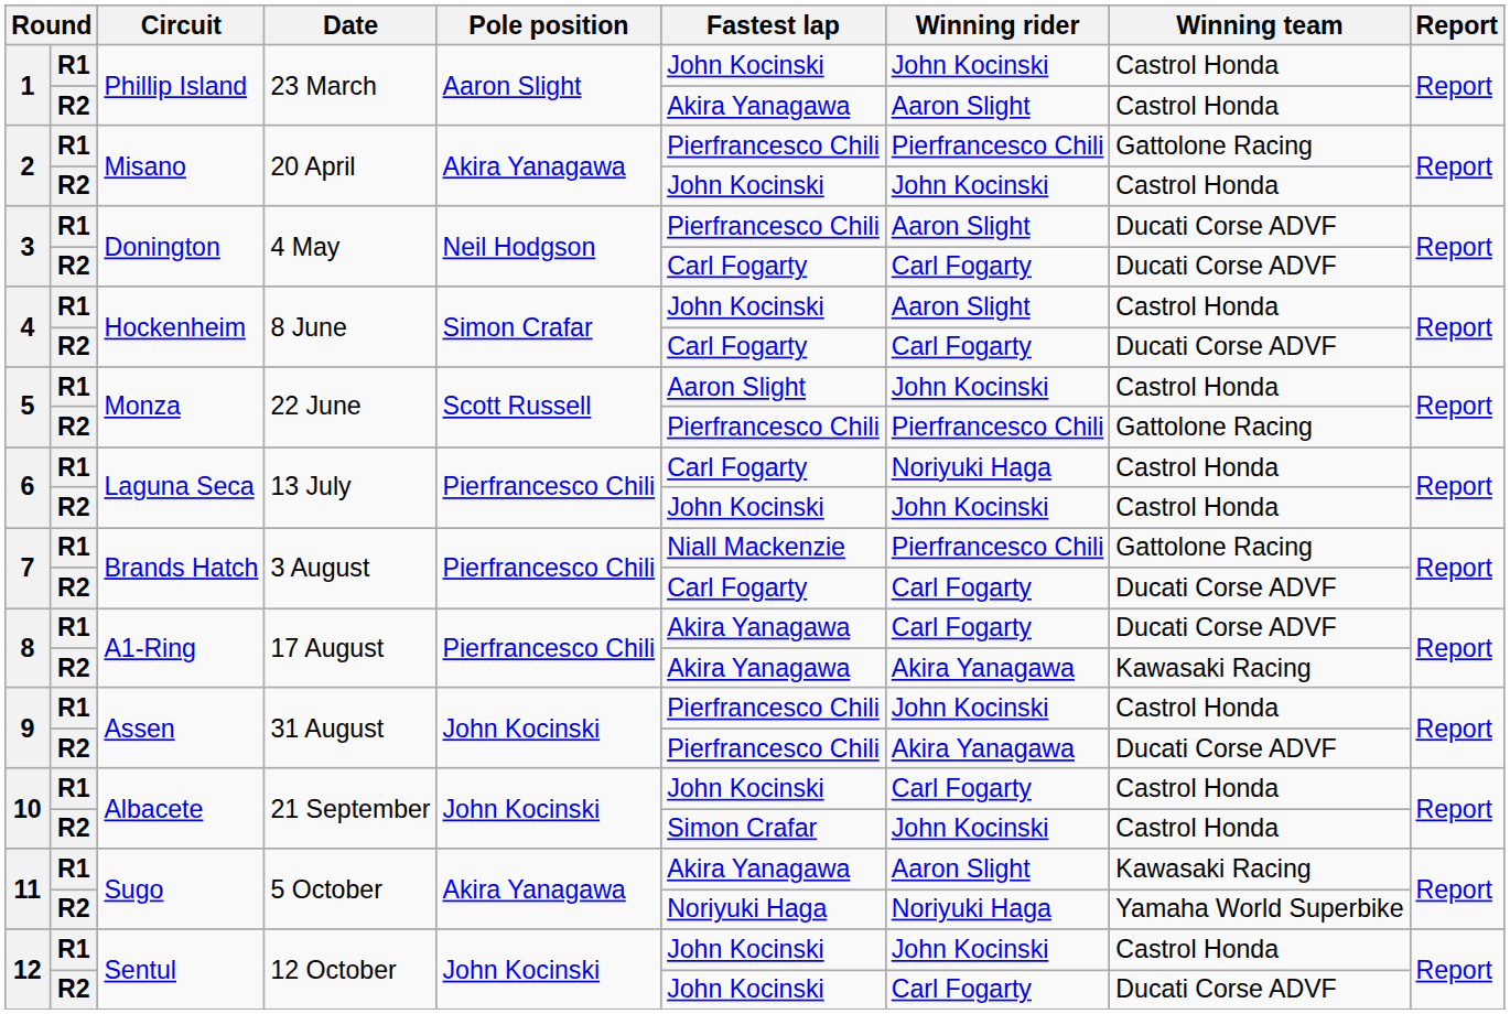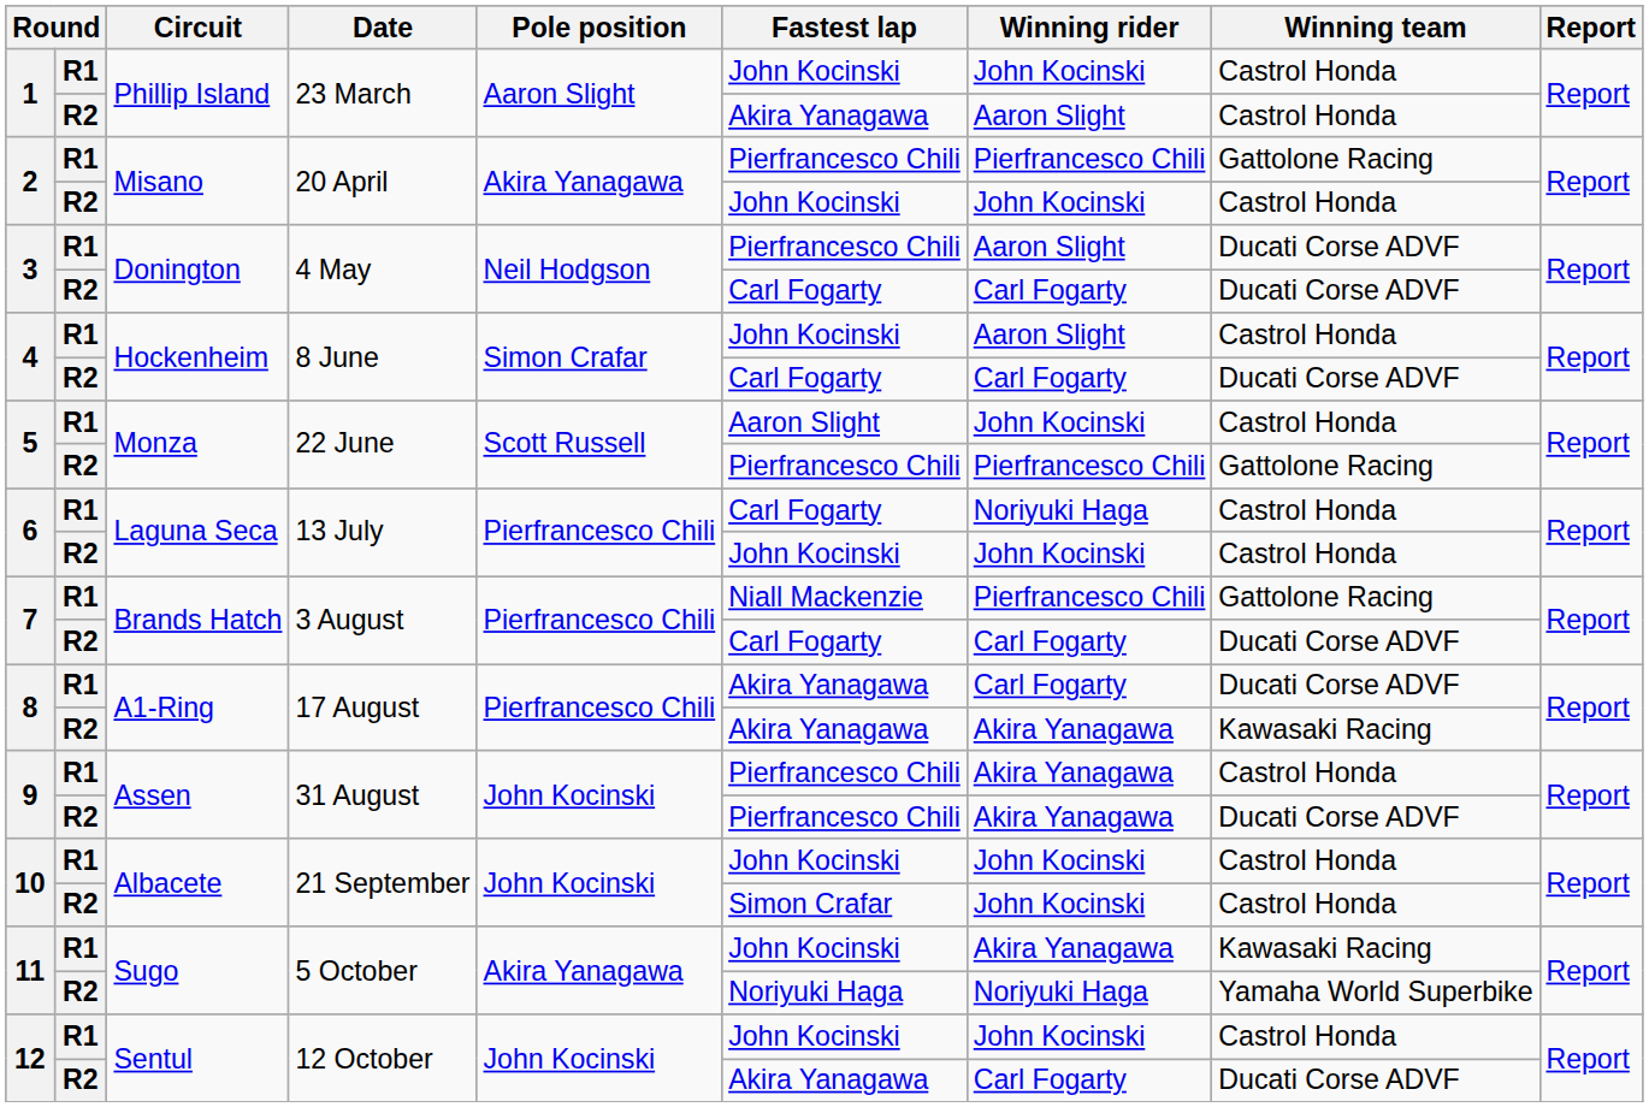 <table class="wikitable" style="font-size: 85%">
 <tr>
 <th colspan=2>Round</th>
 <th>Circuit</th>
 <th>Date</th>
 <th>Pole position</th>
 <th>Fastest lap</th>
 <th>Winning rider</th>
 <th>Winning team</th>
 <th>Report</th>
 </tr>
 <tr>
 <th rowspan=2>1</th>
 <th>R1</th>
 <td rowspan=2> <a href='#'>Phillip Island</a></td>
 <td rowspan=2>23 March</td>
 <td rowspan=2> <a href='#'>Aaron Slight</a></td>
 <td> <a href='#'>John Kocinski</a></td>
 <td> <a href='#'>John Kocinski</a></td>
 <td>Castrol Honda</td>
 <td rowspan=2><a href='#'>Report</a></td>
 </tr>
 <tr>
 <th>R2</th>
 <td> <a href='#'>Akira Yanagawa</a></td>
 <td> <a href='#'>Aaron Slight</a></td>
 <td>Castrol Honda</td>
 </tr>
 <tr>
 <th rowspan=2>2</th>
 <th>R1</th>
 <td rowspan=2> <a href='#'>Misano</a></td>
 <td rowspan=2>20 April</td>
 <td rowspan=2> <a href='#'>Akira Yanagawa</a></td>
 <td> <a href='#'>Pierfrancesco Chili</a></td>
 <td> <a href='#'>Pierfrancesco Chili</a></td>
 <td>Gattolone Racing</td>
 <td rowspan=2><a href='#'>Report</a></td>
 </tr>
 <tr>
 <th>R2</th>
 <td> <a href='#'>John Kocinski</a></td>
 <td> <a href='#'>John Kocinski</a></td>
 <td>Castrol Honda</td>
 </tr>
 <tr>
 <th rowspan=2>3</th>
 <th>R1</th>
 <td rowspan=2> <a href='#'>Donington</a></td>
 <td rowspan=2>4 May</td>
 <td rowspan=2> <a href='#'>Neil Hodgson</a></td>
 <td> <a href='#'>Pierfrancesco Chili</a></td>
 <td> <a href='#'>Aaron Slight</a></td>
 <td>Ducati Corse ADVF</td>
 <td rowspan=2><a href='#'>Report</a></td>
 </tr>
 <tr>
 <th>R2</th>
 <td> <a href='#'>Carl Fogarty</a></td>
 <td> <a href='#'>Carl Fogarty</a></td>
 <td>Ducati Corse ADVF</td>
 </tr>
 <tr>
 <th rowspan=2>4</th>
 <th>R1</th>
 <td rowspan=2> <a href='#'>Hockenheim</a></td>
 <td rowspan=2>8 June</td>
 <td rowspan=2> <a href='#'>Simon Crafar</a></td>
 <td> <a href='#'>John Kocinski</a></td>
 <td> <a href='#'>Aaron Slight</a></td>
 <td>Castrol Honda</td>
 <td rowspan=2><a href='#'>Report</a></td>
 </tr>
 <tr>
 <th>R2</th>
 <td> <a href='#'>Carl Fogarty</a></td>
 <td> <a href='#'>Carl Fogarty</a></td>
 <td>Ducati Corse ADVF</td>
 </tr>
 <tr>
 <th rowspan=2>5</th>
 <th>R1</th>
 <td rowspan=2> <a href='#'>Monza</a></td>
 <td rowspan=2>22 June</td>
 <td rowspan=2> <a href='#'>Scott Russell</a></td>
 <td> <a href='#'>Aaron Slight</a></td>
 <td> <a href='#'>John Kocinski</a></td>
 <td>Castrol Honda</td>
 <td rowspan=2><a href='#'>Report</a></td>
 </tr>
 <tr>
 <th>R2</th>
 <td> <a href='#'>Pierfrancesco Chili</a></td>
 <td> <a href='#'>Pierfrancesco Chili</a></td>
 <td>Gattolone Racing</td>
 </tr>
 <tr>
 <th rowspan=2>6</th>
 <th>R1</th>
 <td rowspan=2> <a href='#'>Laguna Seca</a></td>
 <td rowspan=2>13 July</td>
 <td rowspan=2> <a href='#'>Pierfrancesco Chili</a></td>
 <td> <a href='#'>Carl Fogarty</a></td>
 <td> <a href='#'>Noriyuki Haga</a></td>
 <td>Castrol Honda</td>
 <td rowspan=2><a href='#'>Report</a></td>
 </tr>
 <tr>
 <th>R2</th>
 <td> <a href='#'>John Kocinski</a></td>
 <td> <a href='#'>John Kocinski</a></td>
 <td>Castrol Honda</td>
 </tr>
 <tr>
 <th rowspan=2>7</th>
 <th>R1</th>
 <td rowspan=2> <a href='#'>Brands Hatch</a></td>
 <td rowspan=2>3 August</td>
 <td rowspan=2> <a href='#'>Pierfrancesco Chili</a></td>
 <td> <a href='#'>Niall Mackenzie</a></td>
 <td> <a href='#'>Pierfrancesco Chili</a></td>
 <td>Gattolone Racing</td>
 <td rowspan=2><a href='#'>Report</a></td>
 </tr>
 <tr>
 <th>R2</th>
 <td> <a href='#'>Carl Fogarty</a></td>
 <td> <a href='#'>Carl Fogarty</a></td>
 <td>Ducati Corse ADVF</td>
 </tr>
 <tr>
 <th rowspan=2>8</th>
 <th>R1</th>
 <td rowspan=2> <a href='#'>A1-Ring</a></td>
 <td rowspan=2>17 August</td>
 <td rowspan=2> <a href='#'>Pierfrancesco Chili</a></td>
 <td> <a href='#'>Akira Yanagawa</a></td>
 <td> <a href='#'>Carl Fogarty</a></td>
 <td>Ducati Corse ADVF</td>
 <td rowspan=2><a href='#'>Report</a></td>
 </tr>
 <tr>
 <th>R2</th>
 <td> <a href='#'>Akira Yanagawa</a></td>
 <td> <a href='#'>Akira Yanagawa</a></td>
 <td>Kawasaki Racing</td>
 </tr>
 <tr>
 <th rowspan=2>9</th>
 <th>R1</th>
 <td rowspan=2> <a href='#'>Assen</a></td>
 <td rowspan=2>31 August</td>
 <td rowspan=2> <a href='#'>John Kocinski</a></td>
 <td> <a href='#'>Pierfrancesco Chili</a></td>
-<td> <a href='#'>John Kocinski</a></td>
+<td> <a href='#'>Akira Yanagawa</a></td>
 <td>Castrol Honda</td>
 <td rowspan=2><a href='#'>Report</a></td>
 </tr>
 <tr>
 <th>R2</th>
 <td> <a href='#'>Pierfrancesco Chili</a></td>
 <td> <a href='#'>Akira Yanagawa</a></td>
 <td>Ducati Corse ADVF</td>
 </tr>
 <tr>
 <th rowspan=2>10</th>
 <th>R1</th>
 <td rowspan=2> <a href='#'>Albacete</a></td>
 <td rowspan=2>21 September</td>
 <td rowspan=2> <a href='#'>John Kocinski</a></td>
 <td> <a href='#'>John Kocinski</a></td>
-<td> <a href='#'>Carl Fogarty</a></td>
+<td> <a href='#'>John Kocinski</a></td>
 <td>Castrol Honda</td>
 <td rowspan=2><a href='#'>Report</a></td>
 </tr>
 <tr>
 <th>R2</th>
 <td> <a href='#'>Simon Crafar</a></td>
 <td> <a href='#'>John Kocinski</a></td>
 <td>Castrol Honda</td>
 </tr>
 <tr>
 <th rowspan=2>11</th>
 <th>R1</th>
 <td rowspan=2> <a href='#'>Sugo</a></td>
 <td rowspan=2>5 October</td>
 <td rowspan=2> <a href='#'>Akira Yanagawa</a></td>
+<td> <a href='#'>John Kocinski</a></td>
 <td> <a href='#'>Akira Yanagawa</a></td>
-<td> <a href='#'>Aaron Slight</a></td>
 <td>Kawasaki Racing</td>
 <td rowspan=2><a href='#'>Report</a></td>
 </tr>
 <tr>
 <th>R2</th>
 <td> <a href='#'>Noriyuki Haga</a></td>
 <td> <a href='#'>Noriyuki Haga</a></td>
 <td>Yamaha World Superbike</td>
 </tr>
 <tr>
 <th rowspan=2>12</th>
 <th>R1</th>
 <td rowspan=2> <a href='#'>Sentul</a></td>
 <td rowspan=2>12 October</td>
 <td rowspan=2> <a href='#'>John Kocinski</a></td>
 <td> <a href='#'>John Kocinski</a></td>
 <td> <a href='#'>John Kocinski</a></td>
 <td>Castrol Honda</td>
 <td rowspan=2><a href='#'>Report</a></td>
 </tr>
 <tr>
 <th>R2</th>
-<td> <a href='#'>John Kocinski</a></td>
+<td> <a href='#'>Akira Yanagawa</a></td>
 <td> <a href='#'>Carl Fogarty</a></td>
 <td>Ducati Corse ADVF</td>
 </tr>
 <tr>
 </tr>
 </table>
